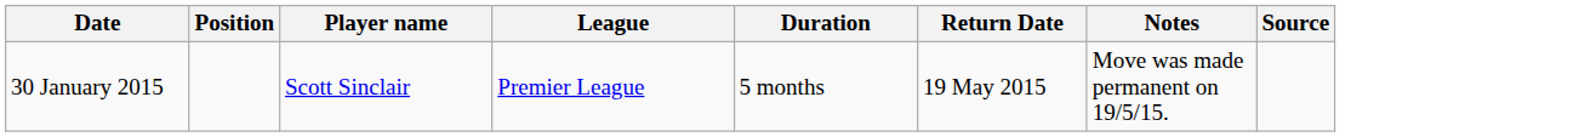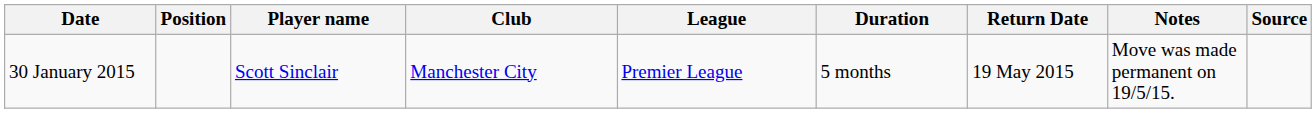 <table class="wikitable">
 <tr>
 <th width=120>Date</th>
 <th width=20>Position</th>
 <th width=140>Player name</th>
+<th width=170>Club</th>
 <th width=160>League</th>
 <th width=120>Duration</th>
 <th width=110>Return Date</th>
 <th width=110>Notes</th>
 <th width=10>Source</th>
 </tr>
 <tr>
 <td>30 January 2015</td>
 <td></td>
 <td> <a href='#'>Scott Sinclair</a></td>
+<td> <a href='#'>Manchester City</a></td>
 <td> <a href='#'>Premier League</a></td>
 <td>5 months</td>
 <td>19 May 2015</td>
 <td>Move was made permanent on 19/5/15.</td>
 <td></td>
 </tr>
 </table>
